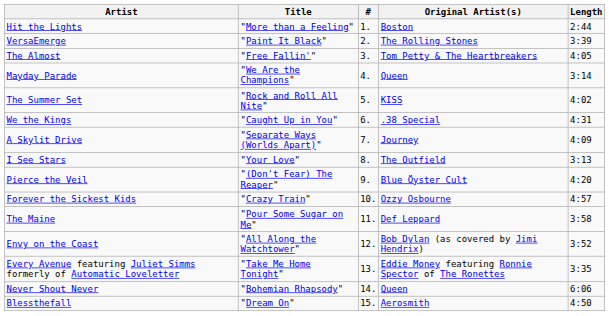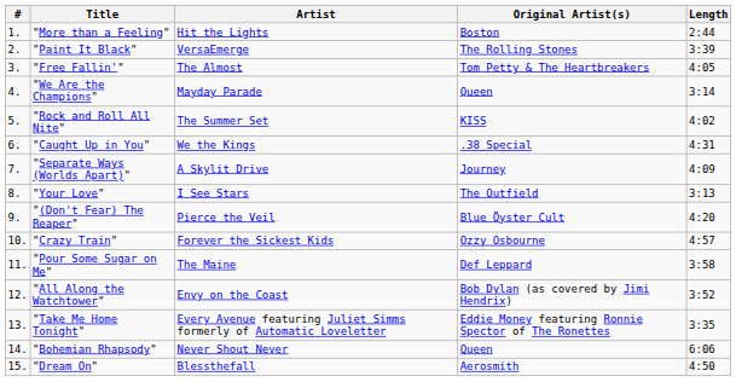 <table class="wikitable" border="1">
 <tr>
+<th>#</th>
+<th>Title</th>
 <th>Artist</th>
-<th>Title</th>
-<th>#</th>
 <th>Original Artist(s)</th>
 <th>Length</th>
 </tr>
 <tr>
+<td>1.</td>
+<td>"<a href='#'>More than a Feeling</a>"</td>
 <td><a href='#'>Hit the Lights</a></td>
-<td>"<a href='#'>More than a Feeling</a>"</td>
-<td>1.</td>
 <td><a href='#'>Boston</a></td>
 <td>2:44</td>
 </tr>
 <tr>
+<td>2.</td>
+<td>"<a href='#'>Paint It Black</a>"</td>
 <td><a href='#'>VersaEmerge</a></td>
-<td>"<a href='#'>Paint It Black</a>"</td>
-<td>2.</td>
 <td><a href='#'>The Rolling Stones</a></td>
 <td>3:39</td>
 </tr>
 <tr>
+<td>3.</td>
+<td>"<a href='#'>Free Fallin'</a>"</td>
 <td><a href='#'>The Almost</a></td>
-<td>"<a href='#'>Free Fallin'</a>"</td>
-<td>3.</td>
 <td><a href='#'>Tom Petty & The Heartbreakers</a></td>
 <td>4:05</td>
 </tr>
 <tr>
+<td>4.</td>
+<td>"<a href='#'>We Are the Champions</a>"</td>
 <td><a href='#'>Mayday Parade</a></td>
-<td>"<a href='#'>We Are the Champions</a>"</td>
-<td>4.</td>
 <td><a href='#'>Queen</a></td>
 <td>3:14</td>
 </tr>
 <tr>
+<td>5.</td>
+<td>"<a href='#'>Rock and Roll All Nite</a>"</td>
 <td><a href='#'>The Summer Set</a></td>
-<td>"<a href='#'>Rock and Roll All Nite</a>"</td>
-<td>5.</td>
 <td><a href='#'>KISS</a></td>
 <td>4:02</td>
 </tr>
 <tr>
+<td>6.</td>
+<td>"<a href='#'>Caught Up in You</a>"</td>
 <td><a href='#'>We the Kings</a></td>
-<td>"<a href='#'>Caught Up in You</a>"</td>
-<td>6.</td>
 <td><a href='#'>.38 Special</a></td>
 <td>4:31</td>
 </tr>
 <tr>
+<td>7.</td>
+<td>"<a href='#'>Separate Ways (Worlds Apart)</a>"</td>
 <td><a href='#'>A Skylit Drive</a></td>
-<td>"<a href='#'>Separate Ways (Worlds Apart)</a>"</td>
-<td>7.</td>
 <td><a href='#'>Journey</a></td>
 <td>4:09</td>
 </tr>
 <tr>
+<td>8.</td>
+<td>"<a href='#'>Your Love</a>"</td>
 <td><a href='#'>I See Stars</a></td>
-<td>"<a href='#'>Your Love</a>"</td>
-<td>8.</td>
 <td><a href='#'>The Outfield</a></td>
 <td>3:13</td>
 </tr>
 <tr>
+<td>9.</td>
+<td>"<a href='#'>(Don't Fear) The Reaper</a>"</td>
 <td><a href='#'>Pierce the Veil</a></td>
-<td>"<a href='#'>(Don't Fear) The Reaper</a>"</td>
-<td>9.</td>
 <td><a href='#'>Blue Öyster Cult</a></td>
 <td>4:20</td>
 </tr>
 <tr>
+<td>10.</td>
+<td>"<a href='#'>Crazy Train</a>"</td>
 <td><a href='#'>Forever the Sickest Kids</a></td>
-<td>"<a href='#'>Crazy Train</a>"</td>
-<td>10.</td>
 <td><a href='#'>Ozzy Osbourne</a></td>
 <td>4:57</td>
 </tr>
 <tr>
+<td>11.</td>
+<td>"<a href='#'>Pour Some Sugar on Me</a>"</td>
 <td><a href='#'>The Maine</a></td>
-<td>"<a href='#'>Pour Some Sugar on Me</a>"</td>
-<td>11.</td>
 <td><a href='#'>Def Leppard</a></td>
 <td>3:58</td>
 </tr>
 <tr>
+<td>12.</td>
+<td>"<a href='#'>All Along the Watchtower</a>"</td>
 <td><a href='#'>Envy on the Coast</a></td>
-<td>"<a href='#'>All Along the Watchtower</a>"</td>
-<td>12.</td>
 <td><a href='#'>Bob Dylan</a> (as covered by <a href='#'>Jimi Hendrix</a>)</td>
 <td>3:52</td>
 </tr>
 <tr>
+<td>13.</td>
+<td>"<a href='#'>Take Me Home Tonight</a>"</td>
 <td><a href='#'>Every Avenue</a> featuring <a href='#'>Juliet Simms</a> formerly of <a href='#'>Automatic Loveletter</a></td>
-<td>"<a href='#'>Take Me Home Tonight</a>"</td>
-<td>13.</td>
 <td><a href='#'>Eddie Money</a> featuring <a href='#'>Ronnie Spector</a> of <a href='#'>The Ronettes</a></td>
 <td>3:35</td>
 </tr>
 <tr>
+<td>14.</td>
+<td>"<a href='#'>Bohemian Rhapsody</a>"</td>
 <td><a href='#'>Never Shout Never</a></td>
-<td>"<a href='#'>Bohemian Rhapsody</a>"</td>
-<td>14.</td>
 <td><a href='#'>Queen</a></td>
 <td>6:06</td>
 </tr>
 <tr>
+<td>15.</td>
+<td>"<a href='#'>Dream On</a>"</td>
 <td><a href='#'>Blessthefall</a></td>
-<td>"<a href='#'>Dream On</a>"</td>
-<td>15.</td>
 <td><a href='#'>Aerosmith</a></td>
 <td>4:50</td>
 </tr>
 </table>
